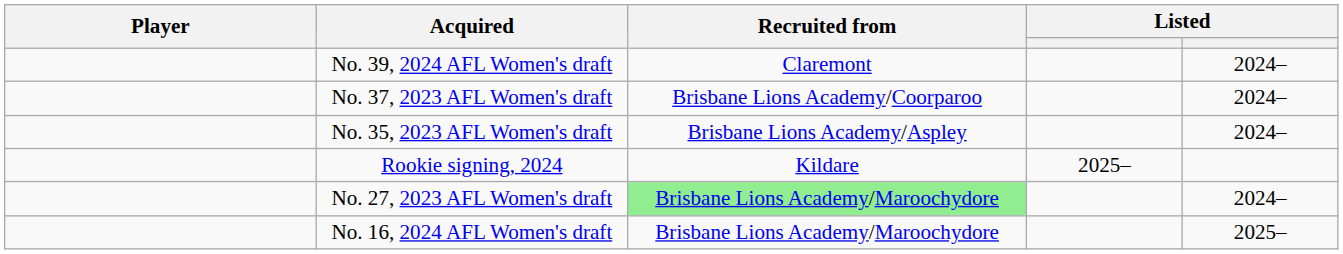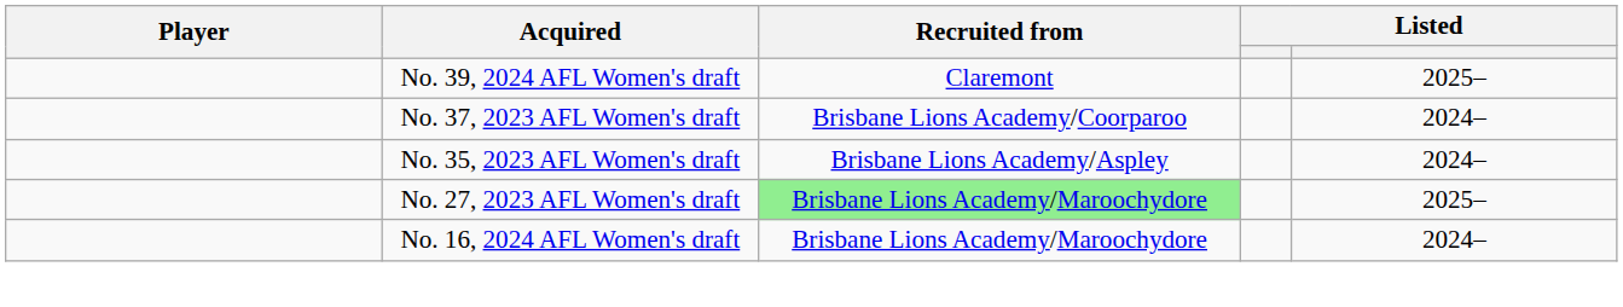 <table class="wikitable sortable" style="text-align:center; width:80%;">
 <tr>
 <th rowspan="2" style="width:10%">Player</th>
 <th rowspan="2" style="width:10%">Acquired</th>
 <th rowspan="2" style="width:10%">Recruited from</th>
 <th colspan="2" style="width:10%">Listed</th>
 </tr>
 <tr>
 <th style="width=5%;"></th>
 <th style="width=5%;"></th>
 </tr>
 <tr>
 <td style="text-align:left"></td>
 <td>No. 39, <a href='#'>2024 AFL Women's draft</a></td>
 <td><a href='#'>Claremont</a></td>
 <td></td>
-<td>2024–</td>
+<td>2025–</td>
 </tr>
 <tr>
 <td style="text-align:left"></td>
 <td>No. 37, <a href='#'>2023 AFL Women's draft</a></td>
 <td><a href='#'>Brisbane Lions Academy</a>/<a href='#'>Coorparoo</a></td>
 <td></td>
 <td>2024–</td>
 </tr>
 <tr>
 <td style="text-align:left"></td>
 <td>No. 35, <a href='#'>2023 AFL Women's draft</a></td>
 <td><a href='#'>Brisbane Lions Academy</a>/<a href='#'>Aspley</a></td>
 <td></td>
 <td>2024–</td>
 </tr>
 <tr>
 <td style="text-align:left"></td>
-<td><a href='#'>Rookie signing, 2024</a></td>
-<td><a href='#'>Kildare</a></td>
-<td>2025–</td>
-<td></td>
-</tr>
-<tr>
-<td style="text-align:left"></td>
 <td>No. 27, <a href='#'>2023 AFL Women's draft</a></td>
 <td style="background: lightgreen;"><a href='#'>Brisbane Lions Academy</a>/<a href='#'>Maroochydore</a></td>
 <td></td>
-<td>2024–</td>
+<td>2025–</td>
 </tr>
 <tr>
 <td style="text-align:left"></td>
 <td>No. 16, <a href='#'>2024 AFL Women's draft</a></td>
 <td><a href='#'>Brisbane Lions Academy</a>/<a href='#'>Maroochydore</a></td>
 <td></td>
-<td>2025–</td>
+<td>2024–</td>
 </tr>
 </table>
